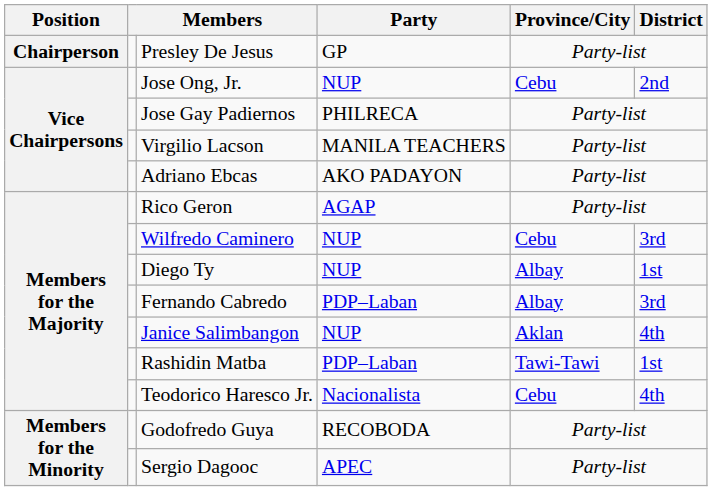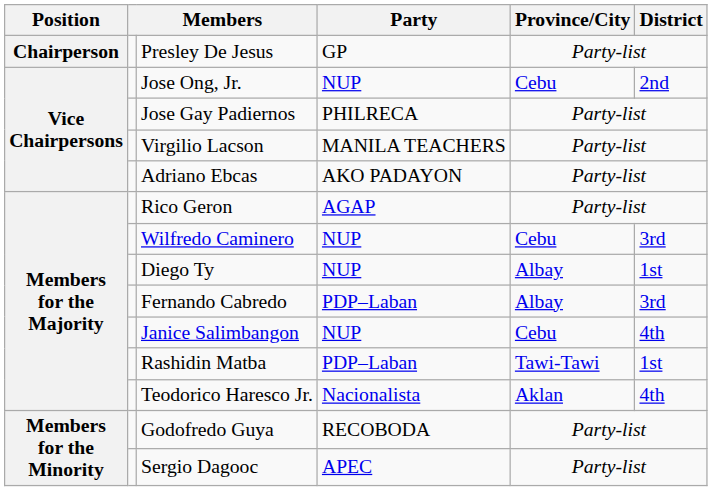 <table class="wikitable" style="font-size: 100%;">
 <tr>
 <th>Position</th>
 <th colspan="2">Members</th>
 <th>Party</th>
 <th>Province/City</th>
 <th>District</th>
 </tr>
 <tr>
 <th>Chairperson</th>
 <td></td>
 <td>Presley De Jesus</td>
 <td>GP</td>
 <td align="center" colspan="2"><em>Party-list</em></td>
 </tr>
 <tr>
 <th rowspan="4">Vice<br>Chairpersons</th>
 <td></td>
 <td>Jose Ong, Jr.</td>
 <td><a href='#'>NUP</a></td>
 <td><a href='#'>Cebu</a></td>
 <td><a href='#'>2nd</a></td>
 </tr>
 <tr>
 <td></td>
 <td>Jose Gay Padiernos</td>
 <td>PHILRECA</td>
 <td align="center" colspan="2"><em>Party-list</em></td>
 </tr>
 <tr>
 <td></td>
 <td>Virgilio Lacson</td>
 <td>MANILA TEACHERS</td>
 <td align="center" colspan="2"><em>Party-list</em></td>
 </tr>
 <tr>
 <td></td>
 <td>Adriano Ebcas</td>
 <td>AKO PADAYON</td>
 <td align="center" colspan="2"><em>Party-list</em></td>
 </tr>
 <tr>
 <th rowspan="7">Members<br>for the<br>Majority</th>
 <td></td>
 <td>Rico Geron</td>
 <td><a href='#'>AGAP</a></td>
 <td align="center" colspan="2"><em>Party-list</em></td>
 </tr>
 <tr>
 <td></td>
 <td><a href='#'>Wilfredo Caminero</a></td>
 <td><a href='#'>NUP</a></td>
 <td><a href='#'>Cebu</a></td>
 <td><a href='#'>3rd</a></td>
 </tr>
 <tr>
 <td></td>
 <td>Diego Ty</td>
 <td><a href='#'>NUP</a></td>
 <td><a href='#'>Albay</a></td>
 <td><a href='#'>1st</a></td>
 </tr>
 <tr>
 <td></td>
 <td>Fernando Cabredo</td>
 <td><a href='#'>PDP–Laban</a></td>
 <td><a href='#'>Albay</a></td>
 <td><a href='#'>3rd</a></td>
 </tr>
 <tr>
 <td></td>
 <td><a href='#'>Janice Salimbangon</a></td>
 <td><a href='#'>NUP</a></td>
-<td><a href='#'>Aklan</a></td>
+<td><a href='#'>Cebu</a></td>
 <td><a href='#'>4th</a></td>
 </tr>
 <tr>
 <td></td>
 <td>Rashidin Matba</td>
 <td><a href='#'>PDP–Laban</a></td>
 <td><a href='#'>Tawi-Tawi</a></td>
 <td><a href='#'>1st</a></td>
 </tr>
 <tr>
 <td></td>
 <td>Teodorico Haresco Jr.</td>
 <td><a href='#'>Nacionalista</a></td>
-<td><a href='#'>Cebu</a></td>
+<td><a href='#'>Aklan</a></td>
 <td><a href='#'>4th</a></td>
 </tr>
 <tr>
 <th rowspan="2">Members<br>for the<br>Minority</th>
 <td></td>
 <td>Godofredo Guya</td>
 <td>RECOBODA</td>
 <td align="center" colspan="2"><em>Party-list</em></td>
 </tr>
 <tr>
 <td></td>
 <td>Sergio Dagooc</td>
 <td><a href='#'>APEC</a></td>
 <td align="center" colspan="2"><em>Party-list</em></td>
 </tr>
 </table>
